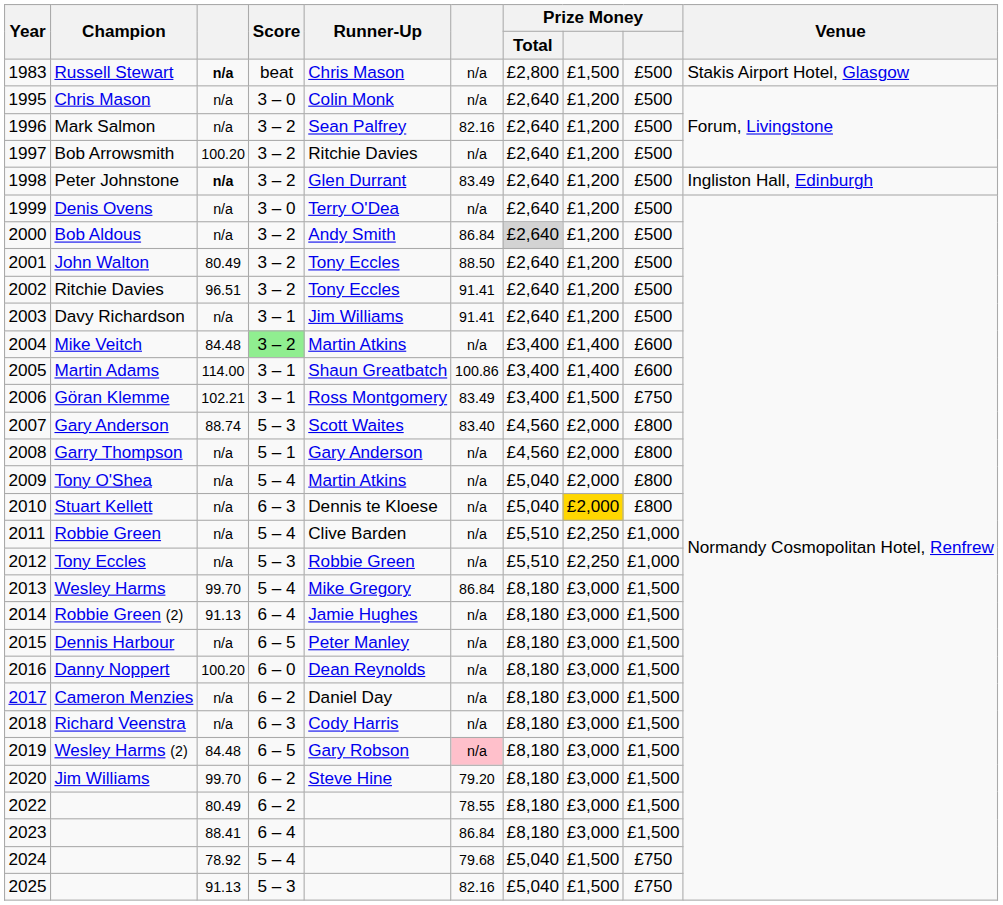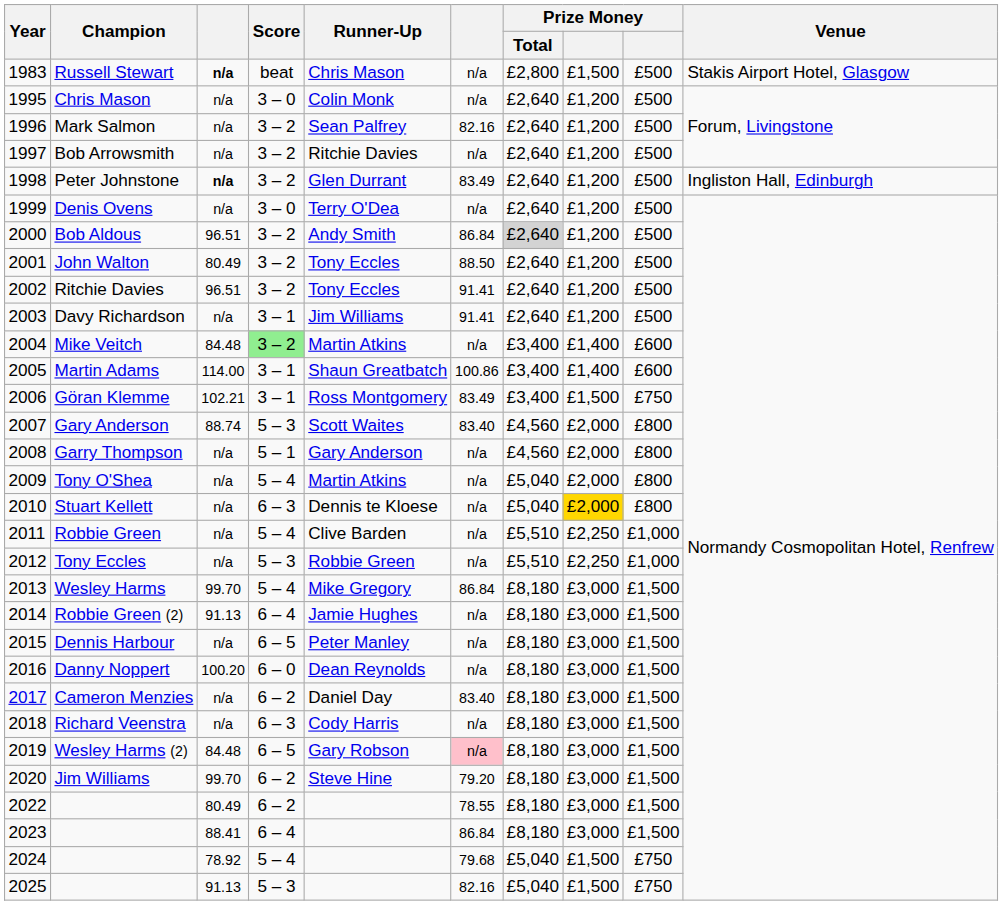 <table class="wikitable sortable">
 <tr>
 <th rowspan=2>Year</th>
 <th rowspan=2>Champion</th>
 <th rowspan=2></th>
 <th rowspan=2>Score</th>
 <th rowspan=2>Runner-Up</th>
 <th rowspan=2></th>
 <th colspan=3>Prize Money</th>
 <th rowspan=2>Venue</th>
 </tr>
 <tr>
 <th>Total</th>
 <th></th>
 <th></th>
 </tr>
 <tr>
 <td>1983</td>
 <td> <a href='#'>Russell Stewart</a></td>
 <td align=center><strong><small><span>n/a</span></small></strong></td>
 <td align=center>beat</td>
 <td> <a href='#'>Chris Mason</a></td>
 <td align=center><small><span>n/a</span></small></td>
 <td align=center>£2,800</td>
 <td align=center>£1,500</td>
 <td align=center>£500</td>
 <td>Stakis Airport Hotel, <a href='#'>Glasgow</a></td>
 </tr>
 <tr>
 <td>1995</td>
 <td> <a href='#'>Chris Mason</a></td>
 <td align=center><small><span>n/a</span></small></td>
 <td align=center>3 – 0</td>
 <td> <a href='#'>Colin Monk</a></td>
 <td align=center><small><span>n/a</span></small></td>
 <td align=center>£2,640</td>
 <td align=center>£1,200</td>
 <td align=center>£500</td>
 <td rowspan=3>Forum, <a href='#'>Livingstone</a></td>
 </tr>
 <tr>
 <td>1996</td>
 <td> Mark Salmon</td>
 <td align=center><small><span>n/a</span></small></td>
 <td align=center>3 – 2</td>
 <td> <a href='#'>Sean Palfrey</a></td>
 <td align=center><small><span>82.16</span></small></td>
 <td align=center>£2,640</td>
 <td align=center>£1,200</td>
 <td align=center>£500</td>
 </tr>
 <tr>
 <td>1997</td>
 <td> Bob Arrowsmith</td>
-<td align=center><small><span>100.20</span></small></td>
+<td align=center><small><span>n/a</span></small></td>
 <td align=center>3 – 2</td>
 <td> Ritchie Davies</td>
 <td align=center><small><span>n/a</span></small></td>
 <td align=center>£2,640</td>
 <td align=center>£1,200</td>
 <td align=center>£500</td>
 </tr>
 <tr>
 <td>1998</td>
 <td> Peter Johnstone</td>
 <td align=center><strong><small><span>n/a</span></small></strong></td>
 <td align=center>3 – 2</td>
 <td> <a href='#'>Glen Durrant</a></td>
 <td align=center><small><span>83.49</span></small></td>
 <td align=center>£2,640</td>
 <td align=center>£1,200</td>
 <td align=center>£500</td>
 <td>Ingliston Hall, <a href='#'>Edinburgh</a></td>
 </tr>
 <tr>
 <td>1999</td>
 <td> <a href='#'>Denis Ovens</a></td>
 <td align=center><small><span>n/a</span></small></td>
 <td align=center>3 – 0</td>
 <td> <a href='#'>Terry O'Dea</a></td>
 <td align=center><small><span>n/a</span></small></td>
 <td align=center>£2,640</td>
 <td align=center>£1,200</td>
 <td align=center>£500</td>
 <td rowspan=26>Normandy Cosmopolitan Hotel, <a href='#'>Renfrew</a></td>
 </tr>
 <tr>
 <td>2000</td>
 <td> <a href='#'>Bob Aldous</a></td>
-<td align=center><small><span>n/a</span></small></td>
+<td align=center><small><span>96.51</span></small></td>
 <td align=center>3 – 2</td>
 <td> <a href='#'>Andy Smith</a></td>
 <td align=center><small><span>86.84</span></small></td>
 <td align=center style="background: lightgrey;">£2,640</td>
 <td align=center>£1,200</td>
 <td align=center>£500</td>
 </tr>
 <tr>
 <td>2001</td>
 <td> <a href='#'>John Walton</a></td>
 <td align=center><small><span>80.49</span></small></td>
 <td align=center>3 – 2</td>
 <td> <a href='#'>Tony Eccles</a></td>
 <td align=center><small><span>88.50</span></small></td>
 <td align=center>£2,640</td>
 <td align=center>£1,200</td>
 <td align=center>£500</td>
 </tr>
 <tr>
 <td>2002</td>
 <td> Ritchie Davies</td>
 <td align=center><small><span>96.51</span></small></td>
 <td align=center>3 – 2</td>
 <td> <a href='#'>Tony Eccles</a></td>
 <td align=center><small><span>91.41</span></small></td>
 <td align=center>£2,640</td>
 <td align=center>£1,200</td>
 <td align=center>£500</td>
 </tr>
 <tr>
 <td>2003</td>
 <td> Davy Richardson</td>
 <td align=center><small><span>n/a</span></small></td>
 <td align=center>3 – 1</td>
 <td> <a href='#'>Jim Williams</a></td>
 <td align=center><small><span>91.41</span></small></td>
 <td align=center>£2,640</td>
 <td align=center>£1,200</td>
 <td align=center>£500</td>
 </tr>
 <tr>
 <td>2004</td>
 <td> <a href='#'>Mike Veitch</a></td>
 <td align=center><small><span>84.48</span></small></td>
 <td align=center style="background: lightgreen;">3 – 2</td>
 <td> <a href='#'>Martin Atkins</a></td>
 <td align=center><small><span>n/a</span></small></td>
 <td align=center>£3,400</td>
 <td align=center>£1,400</td>
 <td align=center>£600</td>
 </tr>
 <tr>
 <td>2005</td>
 <td> <a href='#'>Martin Adams</a></td>
 <td align=center><small><span>114.00</span></small></td>
 <td align=center>3 – 1</td>
 <td> <a href='#'>Shaun Greatbatch</a></td>
 <td align=center><small><span>100.86</span></small></td>
 <td align=center>£3,400</td>
 <td align=center>£1,400</td>
 <td align=center>£600</td>
 </tr>
 <tr>
 <td>2006</td>
 <td> <a href='#'>Göran Klemme</a></td>
 <td align=center><small><span>102.21</span></small></td>
 <td align=center>3 – 1</td>
 <td> <a href='#'>Ross Montgomery</a></td>
 <td align=center><small><span>83.49</span></small></td>
 <td align=center>£3,400</td>
 <td align=center>£1,500</td>
 <td align=center>£750</td>
 </tr>
 <tr>
 <td>2007</td>
 <td> <a href='#'>Gary Anderson</a></td>
 <td align=center><small><span>88.74</span></small></td>
 <td align=center>5 – 3</td>
 <td> <a href='#'>Scott Waites</a></td>
 <td align=center><small><span>83.40</span></small></td>
 <td align=center>£4,560</td>
 <td align=center>£2,000</td>
 <td align=center>£800</td>
 </tr>
 <tr>
 <td>2008</td>
 <td> <a href='#'>Garry Thompson</a></td>
 <td align=center><small><span>n/a</span></small></td>
 <td align=center>5 – 1</td>
 <td> <a href='#'>Gary Anderson</a></td>
 <td align=center><small><span>n/a</span></small></td>
 <td align=center>£4,560</td>
 <td align=center>£2,000</td>
 <td align=center>£800</td>
 </tr>
 <tr>
 <td>2009</td>
 <td> <a href='#'>Tony O'Shea</a></td>
 <td align=center><small><span>n/a</span></small></td>
 <td align=center>5 – 4</td>
 <td> <a href='#'>Martin Atkins</a></td>
 <td align=center><small><span>n/a</span></small></td>
 <td align=center>£5,040</td>
 <td align=center>£2,000</td>
 <td align=center>£800</td>
 </tr>
 <tr>
 <td>2010</td>
 <td> <a href='#'>Stuart Kellett</a></td>
 <td align=center><small><span>n/a</span></small></td>
 <td align=center>6 – 3</td>
 <td> Dennis te Kloese</td>
 <td align=center><small><span>n/a</span></small></td>
 <td align=center>£5,040</td>
 <td align=center style="background: gold;">£2,000</td>
 <td align=center>£800</td>
 </tr>
 <tr>
 <td>2011</td>
 <td> <a href='#'>Robbie Green</a></td>
 <td align=center><small><span>n/a</span></small></td>
 <td align=center>5 – 4</td>
 <td> Clive Barden</td>
 <td align=center><small><span>n/a</span></small></td>
 <td align=center>£5,510</td>
 <td align=center>£2,250</td>
 <td align=center>£1,000</td>
 </tr>
 <tr>
 <td>2012</td>
 <td> <a href='#'>Tony Eccles</a></td>
 <td align=center><small><span>n/a</span></small></td>
 <td align=center>5 – 3</td>
 <td> <a href='#'>Robbie Green</a></td>
 <td align=center><small><span>n/a</span></small></td>
 <td align=center>£5,510</td>
 <td align=center>£2,250</td>
 <td align=center>£1,000</td>
 </tr>
 <tr>
 <td>2013</td>
 <td> <a href='#'>Wesley Harms</a></td>
 <td align=center><small><span>99.70</span></small></td>
 <td align=center>5 – 4</td>
 <td> <a href='#'>Mike Gregory</a></td>
 <td align=center><small><span>86.84</span></small></td>
 <td align=center>£8,180</td>
 <td align=center>£3,000</td>
 <td align=center>£1,500</td>
 </tr>
 <tr>
 <td>2014</td>
 <td> <a href='#'>Robbie Green</a> <small>(2)</small></td>
 <td align=center><small><span>91.13</span></small></td>
 <td align=center>6 – 4</td>
 <td> <a href='#'>Jamie Hughes</a></td>
 <td align=center><small><span>n/a</span></small></td>
 <td align=center>£8,180</td>
 <td align=center>£3,000</td>
 <td align=center>£1,500</td>
 </tr>
 <tr>
 <td>2015</td>
 <td> <a href='#'>Dennis Harbour</a></td>
 <td align=center><small><span>n/a</span></small></td>
 <td align=center>6 – 5</td>
 <td> <a href='#'>Peter Manley</a></td>
 <td align=center><small><span>n/a</span></small></td>
 <td align=center>£8,180</td>
 <td align=center>£3,000</td>
 <td align=center>£1,500</td>
 </tr>
 <tr>
 <td>2016</td>
 <td> <a href='#'>Danny Noppert</a></td>
 <td align=center><small><span>100.20</span></small></td>
 <td align=center>6 – 0</td>
 <td> <a href='#'>Dean Reynolds</a></td>
 <td align=center><small><span>n/a</span></small></td>
 <td align=center>£8,180</td>
 <td align=center>£3,000</td>
 <td align=center>£1,500</td>
 </tr>
 <tr>
 <td><a href='#'>2017</a></td>
 <td> <a href='#'>Cameron Menzies</a></td>
 <td align=center><small><span>n/a</span></small></td>
 <td align=center>6 – 2</td>
 <td> Daniel Day</td>
-<td align=center><small><span>n/a</span></small></td>
+<td align=center><small><span>83.40</span></small></td>
 <td align=center>£8,180</td>
 <td align=center>£3,000</td>
 <td align=center>£1,500</td>
 </tr>
 <tr>
 <td>2018</td>
 <td> <a href='#'>Richard Veenstra</a></td>
 <td align=center><small><span>n/a</span></small></td>
 <td align=center>6 – 3</td>
 <td> <a href='#'>Cody Harris</a></td>
 <td align=center><small><span>n/a</span></small></td>
 <td align=center>£8,180</td>
 <td align=center>£3,000</td>
 <td align=center>£1,500</td>
 </tr>
 <tr>
 <td>2019</td>
 <td> <a href='#'>Wesley Harms</a> <small>(2)</small></td>
 <td align=center><small><span>84.48</span></small></td>
 <td align=center>6 – 5</td>
 <td> <a href='#'>Gary Robson</a></td>
 <td align=center style="background: pink;"><small><span>n/a</span></small></td>
 <td align=center>£8,180</td>
 <td align=center>£3,000</td>
 <td align=center>£1,500</td>
 </tr>
 <tr>
 <td>2020</td>
 <td> <a href='#'>Jim Williams</a></td>
 <td align=center><small><span>99.70</span></small></td>
 <td align=center>6 – 2</td>
 <td> <a href='#'>Steve Hine</a></td>
 <td align=center><small><span>79.20</span></small></td>
 <td align=center>£8,180</td>
 <td align=center>£3,000</td>
 <td align=center>£1,500</td>
 </tr>
 <tr>
 <td>2022</td>
 <td></td>
 <td align=center><small><span>80.49</span></small></td>
 <td align=center>6 – 2</td>
 <td></td>
 <td align=center><small><span>78.55</span></small></td>
 <td align=center>£8,180</td>
 <td align=center>£3,000</td>
 <td align=center>£1,500</td>
 </tr>
 <tr>
 <td>2023</td>
 <td></td>
 <td align=center><small><span>88.41</span></small></td>
 <td align=center>6 – 4</td>
 <td></td>
 <td align=center><small><span>86.84</span></small></td>
 <td align=center>£8,180</td>
 <td align=center>£3,000</td>
 <td align=center>£1,500</td>
 </tr>
 <tr>
 <td>2024</td>
 <td></td>
 <td align=center><small><span>78.92</span></small></td>
 <td align=center>5 – 4</td>
 <td></td>
 <td align=center><small><span>79.68</span></small></td>
 <td align=center>£5,040</td>
 <td align=center>£1,500</td>
 <td align=center>£750</td>
 </tr>
 <tr>
 <td>2025</td>
 <td></td>
 <td align=center><small><span>91.13</span></small></td>
 <td align=center>5 – 3</td>
 <td></td>
 <td align=center><small><span>82.16</span></small></td>
 <td align=center>£5,040</td>
 <td align=center>£1,500</td>
 <td align=center>£750</td>
 </tr>
 </table>
